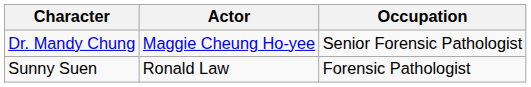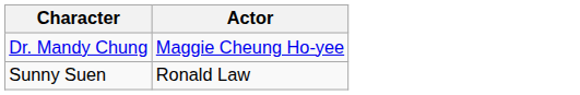 <table class="wikitable">
 <tr style="background:#e0e0e0;">
 <th>Character</th>
 <th>Actor</th>
-<th>Occupation</th>
 </tr>
 <tr style="background:#f9f9f9;">
 <td><a href='#'>Dr. Mandy Chung</a></td>
 <td><a href='#'>Maggie Cheung Ho-yee</a></td>
-<td>Senior Forensic Pathologist</td>
 </tr>
 <tr style="background:#f9f9f9;">
 <td>Sunny Suen</td>
 <td>Ronald Law</td>
-<td>Forensic Pathologist</td>
 </tr>
 </table>
